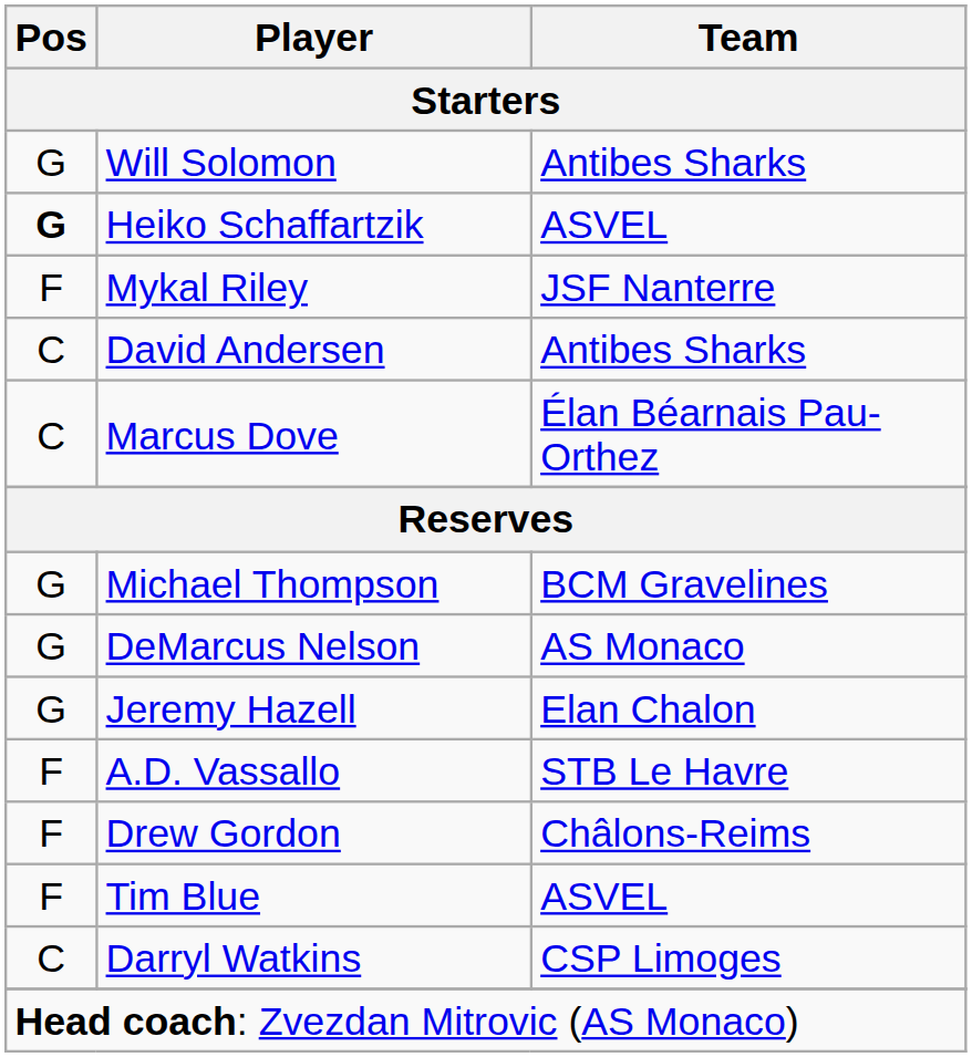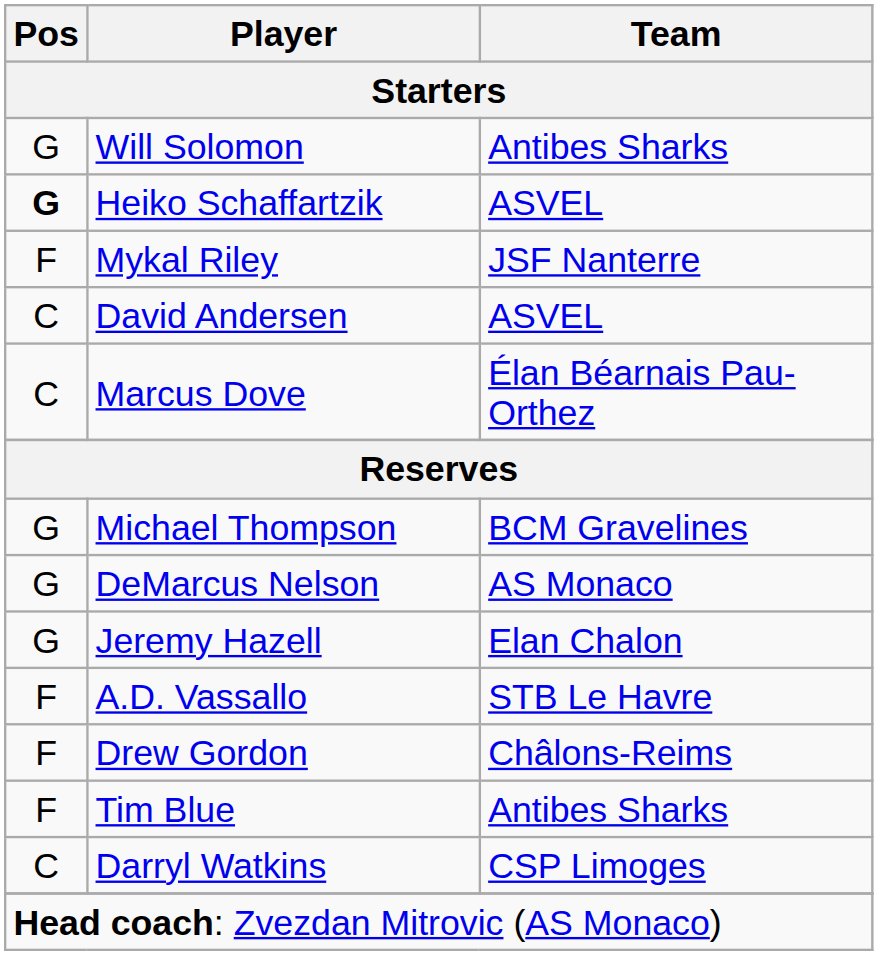 <table class="wikitable" style="text-align:center; font-size:95%;">
 <tr>
 <th scope="col" width="25px">Pos</th>
 <th scope="col" width="160px">Player</th>
 <th scope="col" width="160px">Team</th>
 </tr>
 <tr>
 <th scope="col" colspan="5">Starters</th>
 </tr>
 <tr>
 <td>G</td>
 <td style="text-align:left"> <a href='#'>Will Solomon</a></td>
 <td style="text-align:left"><a href='#'>Antibes Sharks</a></td>
 </tr>
 <tr>
 <td><strong>G</strong></td>
 <td style="text-align:left"> <a href='#'>Heiko Schaffartzik</a></td>
 <td style="text-align:left"><a href='#'>ASVEL</a></td>
 </tr>
 <tr>
 <td>F</td>
 <td style="text-align:left"> <a href='#'>Mykal Riley</a></td>
 <td style="text-align:left"><a href='#'>JSF Nanterre</a></td>
 </tr>
 <tr>
 <td>C</td>
 <td style="text-align:left"> <a href='#'>David Andersen</a></td>
-<td style="text-align:left"><a href='#'>Antibes Sharks</a></td>
+<td style="text-align:left"><a href='#'>ASVEL</a></td>
 </tr>
 <tr>
 <td>C</td>
 <td style="text-align:left"> <a href='#'>Marcus Dove</a></td>
 <td style="text-align:left"><a href='#'>Élan Béarnais Pau-Orthez</a></td>
 </tr>
 <tr>
 </tr>
 <tr>
 <th scope="col" colspan="5">Reserves</th>
 </tr>
 <tr>
 <td>G</td>
 <td style="text-align:left"> <a href='#'>Michael Thompson</a></td>
 <td style="text-align:left"><a href='#'>BCM Gravelines</a></td>
 </tr>
 <tr>
 <td>G</td>
 <td style="text-align:left"> <a href='#'>DeMarcus Nelson</a></td>
 <td style="text-align:left"><a href='#'>AS Monaco</a></td>
 </tr>
 <tr>
 <td>G</td>
 <td style="text-align:left"> <a href='#'>Jeremy Hazell</a></td>
 <td style="text-align:left"><a href='#'>Elan Chalon</a></td>
 </tr>
 <tr>
 <td>F</td>
 <td style="text-align:left"> <a href='#'>A.D. Vassallo</a></td>
 <td style="text-align:left"><a href='#'>STB Le Havre</a></td>
 </tr>
 <tr>
 <td>F</td>
 <td style="text-align:left"> <a href='#'>Drew Gordon</a></td>
 <td style="text-align:left"><a href='#'>Châlons-Reims</a></td>
 </tr>
 <tr>
 <td>F</td>
 <td style="text-align:left"> <a href='#'>Tim Blue</a></td>
-<td style="text-align:left"><a href='#'>ASVEL</a></td>
+<td style="text-align:left"><a href='#'>Antibes Sharks</a></td>
 </tr>
 <tr>
 <td>C</td>
 <td style="text-align:left"> <a href='#'>Darryl Watkins</a></td>
 <td style="text-align:left"><a href='#'>CSP Limoges</a></td>
 </tr>
 <tr>
 </tr>
 <tr>
 <td style="text-align:left" colspan="5"><strong>Head coach</strong>:  <a href='#'>Zvezdan Mitrovic</a> (<a href='#'>AS Monaco</a>)</td>
 </tr>
 </table>
